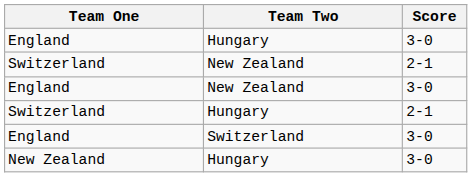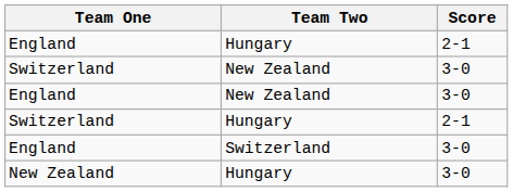 <table class="wikitable">
 <tr>
 <th width=170>Team One</th>
 <th width=170>Team Two</th>
 <th width=50>Score</th>
 </tr>
 <tr>
 <td> England</td>
 <td> Hungary</td>
-<td>3-0</td>
+<td>2-1</td>
 </tr>
 <tr>
 <td> Switzerland</td>
 <td> New Zealand</td>
-<td>2-1</td>
+<td>3-0</td>
 </tr>
 <tr>
 <td> England</td>
 <td> New Zealand</td>
 <td>3-0</td>
 </tr>
 <tr>
 <td> Switzerland</td>
 <td> Hungary</td>
 <td>2-1</td>
 </tr>
 <tr>
 <td> England</td>
 <td> Switzerland</td>
 <td>3-0</td>
 </tr>
 <tr>
 <td> New Zealand</td>
 <td> Hungary</td>
 <td>3-0</td>
 </tr>
 </table>
